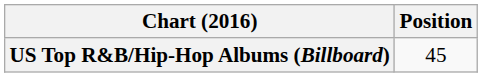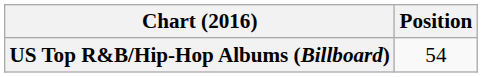 <table class="wikitable sortable plainrowheaders" style="text-align:center">
 <tr>
 <th scope="col">Chart (2016)</th>
 <th scope="col">Position</th>
 </tr>
 <tr>
 <th scope="row">US Top R&B/Hip-Hop Albums (<em>Billboard</em>)</th>
-<td>45</td>
+<td>54</td>
 </tr>
 </table>
